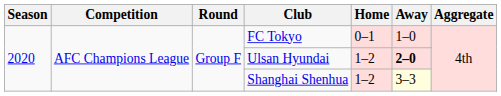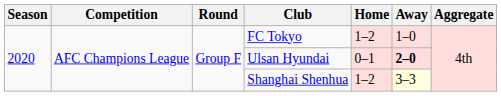 <table class="wikitable">
 <tr>
 <th>Season</th>
 <th>Competition</th>
 <th>Round</th>
 <th>Club</th>
 <th>Home</th>
 <th>Away</th>
 <th>Aggregate</th>
 </tr>
 <tr>
 <td rowspan="3"><a href='#'>2020</a></td>
 <td rowspan="3"><a href='#'>AFC Champions League</a></td>
 <td rowspan="3"><a href='#'>Group F</a></td>
 <td> <a href='#'>FC Tokyo</a></td>
-<td style="background:#fdd;">0–1</td>
+<td style="background:#fdd;">1–2</td>
 <td style="background:#fdd;">1–0</td>
 <td rowspan="3" style="text-align:center; background:#fdd;">4th</td>
 </tr>
 <tr>
 <td> <a href='#'>Ulsan Hyundai</a></td>
-<td style="background:#fdd;">1–2</td>
+<td style="background:#fdd;">0–1</td>
 <td style="background:#fdd;"><strong>2–0</strong></td>
 </tr>
 <tr>
 <td> <a href='#'>Shanghai Shenhua</a></td>
 <td style="background:#fdd;">1–2</td>
 <td style="background:#ffd;">3–3</td>
 </tr>
 </table>
